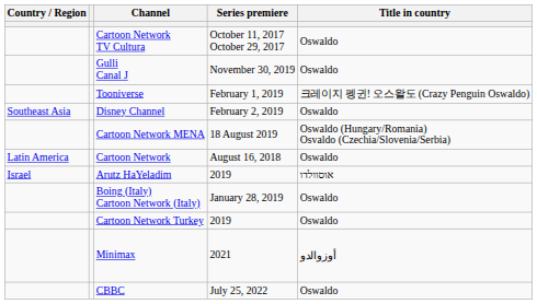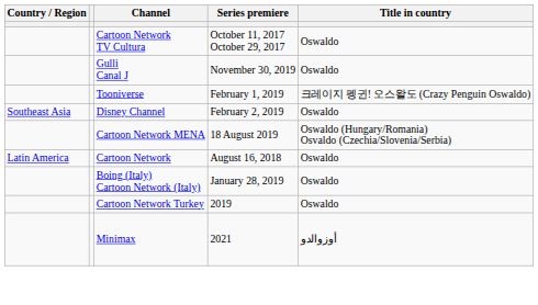 <table class="wikitable">
 <tr>
 <th>Country / Region</th>
 <th></th>
 <th>Channel</th>
 <th>Series premiere</th>
 <th>Title in country</th>
 </tr>
 <tr>
 <th></th>
 <th></th>
 <th></th>
 <th></th>
 <th></th>
 </tr>
 <tr>
 <td></td>
 <td></td>
 <td><a href='#'>Cartoon Network</a><br><a href='#'>TV Cultura</a></td>
 <td>October 11, 2017<br>October 29, 2017</td>
 <td>Oswaldo</td>
 </tr>
 <tr>
 <td></td>
 <td></td>
 <td><a href='#'>Gulli</a><br><a href='#'>Canal J</a></td>
 <td>November 30, 2019</td>
 <td>Oswaldo</td>
 </tr>
 <tr>
 <td></td>
 <td></td>
 <td><a href='#'>Tooniverse</a></td>
 <td>February 1, 2019</td>
 <td>크레이지 펭귄! 오스왈도 (Crazy Penguin Oswaldo)</td>
 </tr>
 <tr>
 <td><a href='#'>Southeast Asia</a></td>
 <td></td>
 <td><a href='#'>Disney Channel</a></td>
 <td>February 2, 2019</td>
 <td>Oswaldo</td>
 </tr>
 <tr>
 <td></td>
 <td></td>
 <td><a href='#'>Cartoon Network MENA</a></td>
 <td>18 August 2019</td>
 <td>Oswaldo (Hungary/Romania)<br>Osvaldo (Czechia/Slovenia/Serbia)</td>
 </tr>
 <tr>
 <td><a href='#'>Latin America</a></td>
 <td></td>
 <td><a href='#'>Cartoon Network</a></td>
 <td>August 16, 2018</td>
 <td>Oswaldo</td>
 </tr>
 <tr>
-<td><a href='#'>Israel</a></td>
-<td></td>
-<td><a href='#'>Arutz HaYeladim</a></td>
-<td>2019</td>
-<td>אוסוולדו</td>
-</tr>
-<tr>
 <td></td>
 <td></td>
 <td><a href='#'>Boing (Italy)</a><br><a href='#'>Cartoon Network (Italy)</a></td>
 <td>January 28, 2019</td>
 <td>Oswaldo</td>
 </tr>
 <tr>
 <td></td>
 <td></td>
 <td><a href='#'>Cartoon Network Turkey</a></td>
 <td>2019</td>
 <td>Oswaldo</td>
 </tr>
 <tr>
 <td><br><br><br><br></td>
 <td></td>
 <td><a href='#'>Minimax</a></td>
 <td>2021</td>
 <td>أوزوالدو</td>
 </tr>
-<tr>
-<td></td>
-<td></td>
-<td><a href='#'>CBBC</a></td>
-<td>July 25, 2022</td>
-<td>Oswaldo</td>
-</tr>
 </table>
